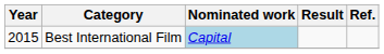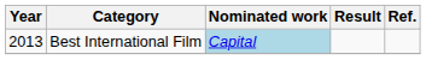 <table class="wikitable sortable">
 <tr>
 <th>Year</th>
 <th>Category</th>
 <th>Nominated work</th>
 <th>Result</th>
 <th>Ref.</th>
 </tr>
 <tr>
-<td>2015</td>
+<td>2013</td>
 <td>Best International Film</td>
 <td style="background: lightblue;"><em><a href='#'>Capital</a></em></td>
 <td></td>
 <td></td>
 </tr>
 <tr>
 </tr>
 </table>
